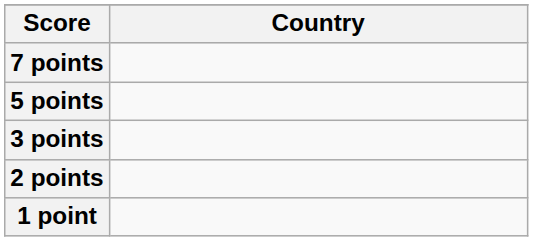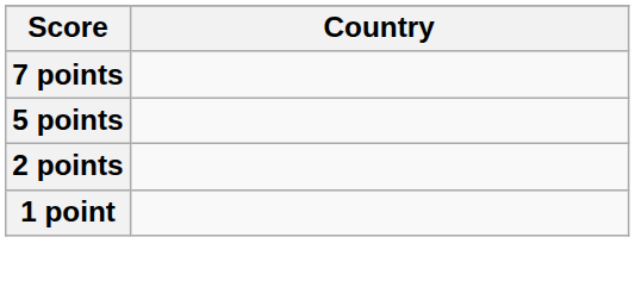 <table class="wikitable">
 <tr>
 </tr>
 <tr>
 <th scope="col" width=20%>Score</th>
 <th scope="col">Country</th>
 </tr>
 <tr>
 <th scope="row">7 points</th>
 <td></td>
 </tr>
 <tr>
 <th scope="row">5 points</th>
 <td></td>
 </tr>
 <tr>
-<th scope="row">3 points</th>
-<td></td>
-</tr>
-<tr>
 <th scope="row">2 points</th>
 <td></td>
 </tr>
 <tr>
 <th scope="row">1 point</th>
 <td></td>
 </tr>
 </table>
